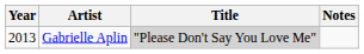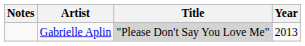 <table class="wikitable sortable">
 <tr>
-<th>Year</th>
+<th class="unsortable">Notes</th>
 <th>Artist</th>
 <th>Title</th>
-<th class="unsortable">Notes</th>
+<th>Year</th>
 </tr>
 <tr>
-<td>2013</td>
+<td></td>
 <td><a href='#'>Gabrielle Aplin</a></td>
 <td style="background: lightgrey;">"Please Don't Say You Love Me"</td>
-<td></td>
+<td>2013</td>
 </tr>
 </table>
